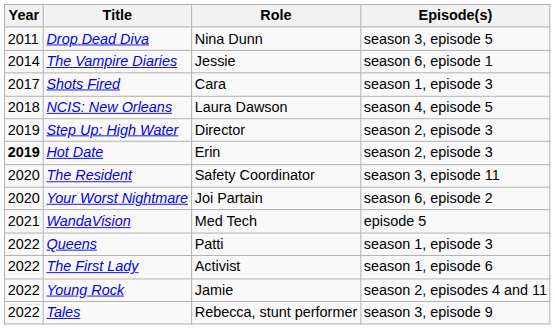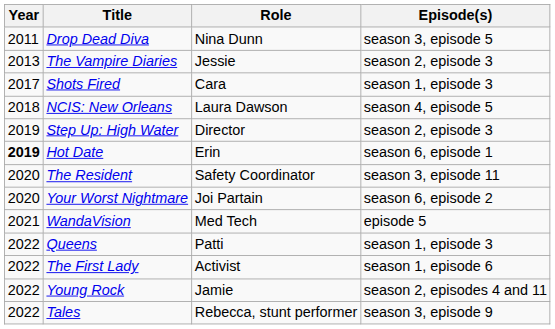 <table class="wikitable">
 <tr>
 <th>Year</th>
 <th>Title</th>
 <th>Role</th>
 <th>Episode(s)</th>
 </tr>
 <tr>
 <td>2011</td>
 <td><em><a href='#'>Drop Dead Diva</a></em></td>
 <td>Nina Dunn</td>
 <td>season 3, episode 5</td>
 </tr>
 <tr>
-<td>2014</td>
+<td>2013</td>
 <td><em><a href='#'>The Vampire Diaries</a></em></td>
 <td>Jessie</td>
-<td>season 6, episode 1</td>
+<td>season 2, episode 3</td>
 </tr>
 <tr>
 <td>2017</td>
 <td><a href='#'><em>Shots Fired</em></a></td>
 <td>Cara</td>
 <td>season 1, episode 3</td>
 </tr>
 <tr>
 <td>2018</td>
 <td><em><a href='#'>NCIS: New Orleans</a></em></td>
 <td>Laura Dawson</td>
 <td>season 4, episode 5</td>
 </tr>
 <tr>
 <td>2019</td>
 <td><em><a href='#'>Step Up: High Water</a></em></td>
 <td>Director</td>
 <td>season 2, episode 3</td>
 </tr>
 <tr>
 <td><strong>2019</strong></td>
 <td><em><a href='#'>Hot Date</a></em></td>
 <td>Erin</td>
-<td>season 2, episode 3</td>
+<td>season 6, episode 1</td>
 </tr>
 <tr>
 <td>2020</td>
 <td><a href='#'><em>The Resident</em></a></td>
 <td>Safety Coordinator</td>
 <td>season 3, episode 11</td>
 </tr>
 <tr>
 <td>2020</td>
 <td><em><a href='#'>Your Worst Nightmare</a></em></td>
 <td>Joi Partain</td>
 <td>season 6, episode 2</td>
 </tr>
 <tr>
 <td>2021</td>
 <td><em><a href='#'>WandaVision</a></em></td>
 <td>Med Tech</td>
 <td>episode 5</td>
 </tr>
 <tr>
 <td>2022</td>
 <td><a href='#'><em>Queens</em></a></td>
 <td>Patti</td>
 <td>season 1, episode 3</td>
 </tr>
 <tr>
 <td>2022</td>
 <td><a href='#'><em>The First Lady</em></a></td>
 <td>Activist</td>
 <td>season 1, episode 6</td>
 </tr>
 <tr>
 <td>2022</td>
 <td><em><a href='#'>Young Rock</a></em></td>
 <td>Jamie</td>
 <td>season 2, episodes 4 and 11</td>
 </tr>
 <tr>
 <td>2022</td>
 <td><a href='#'><em>Tales</em></a></td>
 <td>Rebecca, stunt performer</td>
 <td>season 3, episode 9</td>
 </tr>
 </table>
